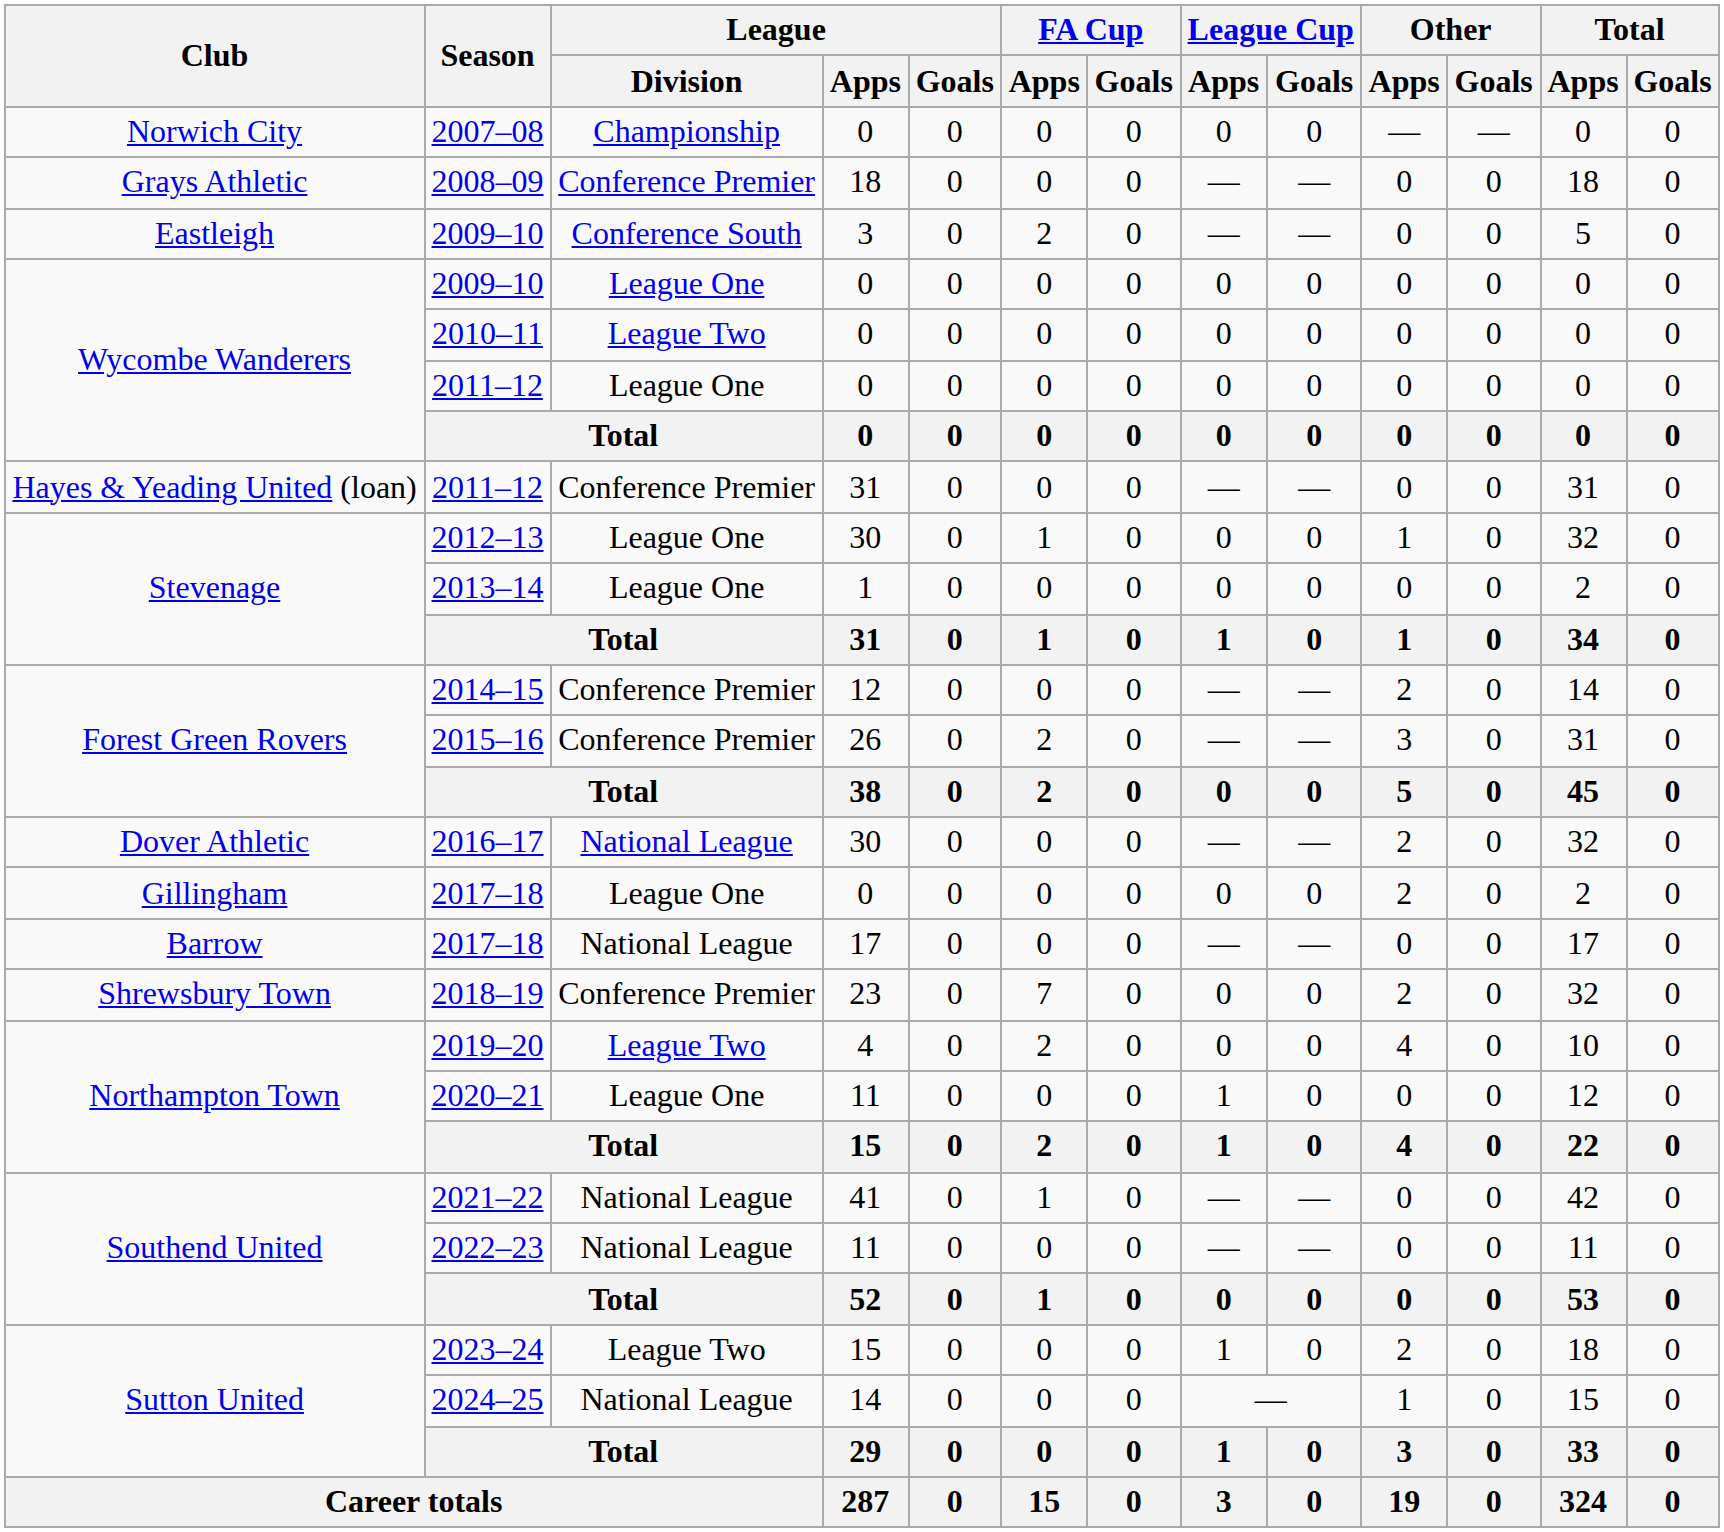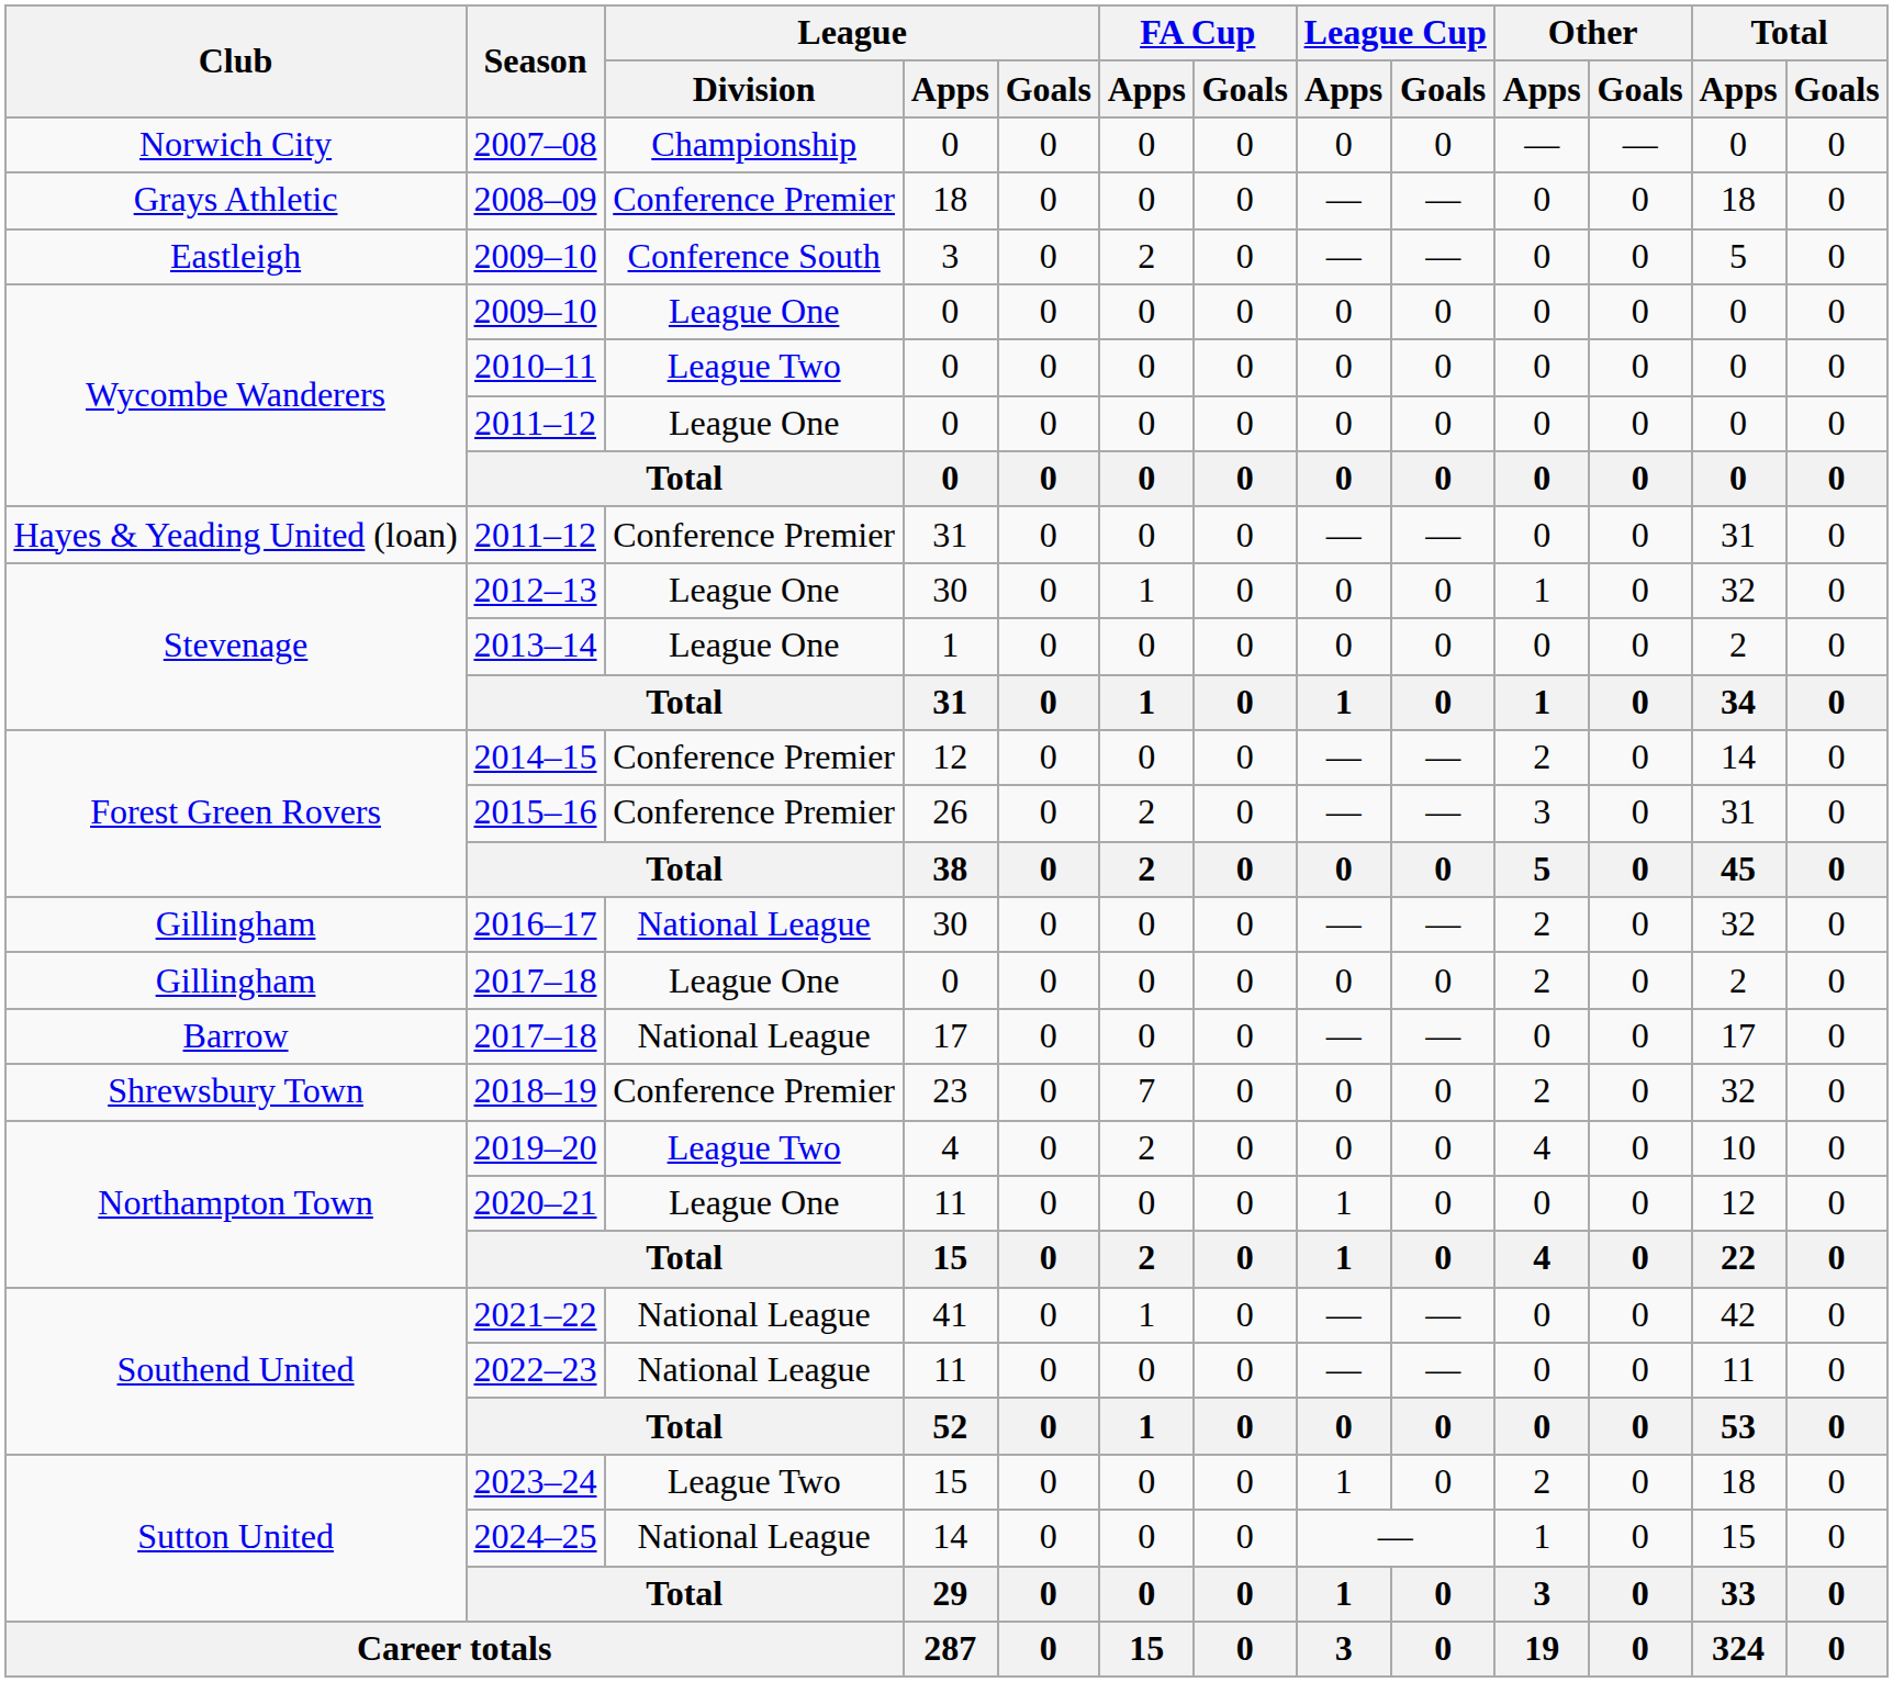 <table class="wikitable" style="text-align:center">
 <tr>
 <th rowspan="2">Club</th>
 <th rowspan="2">Season</th>
 <th colspan="3">League</th>
 <th colspan="2"><a href='#'>FA Cup</a></th>
 <th colspan="2"><a href='#'>League Cup</a></th>
 <th colspan="2">Other</th>
 <th colspan="2">Total</th>
 </tr>
 <tr>
 <th>Division</th>
 <th>Apps</th>
 <th>Goals</th>
 <th>Apps</th>
 <th>Goals</th>
 <th>Apps</th>
 <th>Goals</th>
 <th>Apps</th>
 <th>Goals</th>
 <th>Apps</th>
 <th>Goals</th>
 </tr>
 <tr>
 <td><a href='#'>Norwich City</a></td>
 <td><a href='#'>2007–08</a></td>
 <td><a href='#'>Championship</a></td>
 <td>0</td>
 <td>0</td>
 <td>0</td>
 <td>0</td>
 <td>0</td>
 <td>0</td>
 <td>—</td>
 <td>—</td>
 <td>0</td>
 <td>0</td>
 </tr>
 <tr>
 <td><a href='#'>Grays Athletic</a></td>
 <td><a href='#'>2008–09</a></td>
 <td><a href='#'>Conference Premier</a></td>
 <td>18</td>
 <td>0</td>
 <td>0</td>
 <td>0</td>
 <td>—</td>
 <td>—</td>
 <td>0</td>
 <td>0</td>
 <td>18</td>
 <td>0</td>
 </tr>
 <tr>
 <td><a href='#'>Eastleigh</a></td>
 <td><a href='#'>2009–10</a></td>
 <td><a href='#'>Conference South</a></td>
 <td>3</td>
 <td>0</td>
 <td>2</td>
 <td>0</td>
 <td>—</td>
 <td>—</td>
 <td>0</td>
 <td>0</td>
 <td>5</td>
 <td>0</td>
 </tr>
 <tr>
 <td rowspan="4"><a href='#'>Wycombe Wanderers</a></td>
 <td><a href='#'>2009–10</a></td>
 <td><a href='#'>League One</a></td>
 <td>0</td>
 <td>0</td>
 <td>0</td>
 <td>0</td>
 <td>0</td>
 <td>0</td>
 <td>0</td>
 <td>0</td>
 <td>0</td>
 <td>0</td>
 </tr>
 <tr>
 <td><a href='#'>2010–11</a></td>
 <td><a href='#'>League Two</a></td>
 <td>0</td>
 <td>0</td>
 <td>0</td>
 <td>0</td>
 <td>0</td>
 <td>0</td>
 <td>0</td>
 <td>0</td>
 <td>0</td>
 <td>0</td>
 </tr>
 <tr>
 <td><a href='#'>2011–12</a></td>
 <td>League One</td>
 <td>0</td>
 <td>0</td>
 <td>0</td>
 <td>0</td>
 <td>0</td>
 <td>0</td>
 <td>0</td>
 <td>0</td>
 <td>0</td>
 <td>0</td>
 </tr>
 <tr>
 <th colspan="2">Total</th>
 <th>0</th>
 <th>0</th>
 <th>0</th>
 <th>0</th>
 <th>0</th>
 <th>0</th>
 <th>0</th>
 <th>0</th>
 <th>0</th>
 <th>0</th>
 </tr>
 <tr>
 <td><a href='#'>Hayes & Yeading United</a> (loan)</td>
 <td><a href='#'>2011–12</a></td>
 <td>Conference Premier</td>
 <td>31</td>
 <td>0</td>
 <td>0</td>
 <td>0</td>
 <td>—</td>
 <td>—</td>
 <td>0</td>
 <td>0</td>
 <td>31</td>
 <td>0</td>
 </tr>
 <tr>
 <td rowspan="3"><a href='#'>Stevenage</a></td>
 <td><a href='#'>2012–13</a></td>
 <td rowspan="1">League One</td>
 <td>30</td>
 <td>0</td>
 <td>1</td>
 <td>0</td>
 <td>0</td>
 <td>0</td>
 <td>1</td>
 <td>0</td>
 <td>32</td>
 <td>0</td>
 </tr>
 <tr>
 <td><a href='#'>2013–14</a></td>
 <td rowspan="1">League One</td>
 <td>1</td>
 <td>0</td>
 <td>0</td>
 <td>0</td>
 <td>0</td>
 <td>0</td>
 <td>0</td>
 <td>0</td>
 <td>2</td>
 <td>0</td>
 </tr>
 <tr>
 <th colspan="2">Total</th>
 <th>31</th>
 <th>0</th>
 <th>1</th>
 <th>0</th>
 <th>1</th>
 <th>0</th>
 <th>1</th>
 <th>0</th>
 <th>34</th>
 <th>0</th>
 </tr>
 <tr>
 <td rowspan="3"><a href='#'>Forest Green Rovers</a></td>
 <td><a href='#'>2014–15</a></td>
 <td rowspan="1">Conference Premier</td>
 <td>12</td>
 <td>0</td>
 <td>0</td>
 <td>0</td>
 <td>—</td>
 <td>—</td>
 <td>2</td>
 <td>0</td>
 <td>14</td>
 <td>0</td>
 </tr>
 <tr>
 <td><a href='#'>2015–16</a></td>
 <td rowspan="1">Conference Premier</td>
 <td>26</td>
 <td>0</td>
 <td>2</td>
 <td>0</td>
 <td>—</td>
 <td>—</td>
 <td>3</td>
 <td>0</td>
 <td>31</td>
 <td>0</td>
 </tr>
 <tr>
 <th colspan="2">Total</th>
 <th>38</th>
 <th>0</th>
 <th>2</th>
 <th>0</th>
 <th>0</th>
 <th>0</th>
 <th>5</th>
 <th>0</th>
 <th>45</th>
 <th>0</th>
 </tr>
 <tr>
-<td><a href='#'>Dover Athletic</a></td>
+<td><a href='#'>Gillingham</a></td>
 <td><a href='#'>2016–17</a></td>
 <td><a href='#'>National League</a></td>
 <td>30</td>
 <td>0</td>
 <td>0</td>
 <td>0</td>
 <td>—</td>
 <td>—</td>
 <td>2</td>
 <td>0</td>
 <td>32</td>
 <td>0</td>
 </tr>
 <tr>
 <td><a href='#'>Gillingham</a></td>
 <td><a href='#'>2017–18</a></td>
 <td>League One</td>
 <td>0</td>
 <td>0</td>
 <td>0</td>
 <td>0</td>
 <td>0</td>
 <td>0</td>
 <td>2</td>
 <td>0</td>
 <td>2</td>
 <td>0</td>
 </tr>
 <tr>
 <td><a href='#'>Barrow</a></td>
 <td><a href='#'>2017–18</a></td>
 <td>National League</td>
 <td>17</td>
 <td>0</td>
 <td>0</td>
 <td>0</td>
 <td>—</td>
 <td>—</td>
 <td>0</td>
 <td>0</td>
 <td>17</td>
 <td>0</td>
 </tr>
 <tr>
 <td><a href='#'>Shrewsbury Town</a></td>
 <td><a href='#'>2018–19</a></td>
 <td rowspan="1">Conference Premier</td>
 <td>23</td>
 <td>0</td>
 <td>7</td>
 <td>0</td>
 <td>0</td>
 <td>0</td>
 <td>2</td>
 <td>0</td>
 <td>32</td>
 <td>0</td>
 </tr>
 <tr>
 <td rowspan="3"><a href='#'>Northampton Town</a></td>
 <td><a href='#'>2019–20</a></td>
 <td><a href='#'>League Two</a></td>
 <td>4</td>
 <td>0</td>
 <td>2</td>
 <td>0</td>
 <td>0</td>
 <td>0</td>
 <td>4</td>
 <td>0</td>
 <td>10</td>
 <td>0</td>
 </tr>
 <tr>
 <td><a href='#'>2020–21</a></td>
 <td>League One</td>
 <td>11</td>
 <td>0</td>
 <td>0</td>
 <td>0</td>
 <td>1</td>
 <td>0</td>
 <td>0</td>
 <td>0</td>
 <td>12</td>
 <td>0</td>
 </tr>
 <tr>
 <th colspan="2">Total</th>
 <th>15</th>
 <th>0</th>
 <th>2</th>
 <th>0</th>
 <th>1</th>
 <th>0</th>
 <th>4</th>
 <th>0</th>
 <th>22</th>
 <th>0</th>
 </tr>
 <tr>
 <td rowspan="3"><a href='#'>Southend United</a></td>
 <td><a href='#'>2021–22</a></td>
 <td>National League</td>
 <td>41</td>
 <td>0</td>
 <td>1</td>
 <td>0</td>
 <td>—</td>
 <td>—</td>
 <td>0</td>
 <td>0</td>
 <td>42</td>
 <td>0</td>
 </tr>
 <tr>
 <td><a href='#'>2022–23</a></td>
 <td>National League</td>
 <td>11</td>
 <td>0</td>
 <td>0</td>
 <td>0</td>
 <td>—</td>
 <td>—</td>
 <td>0</td>
 <td>0</td>
 <td>11</td>
 <td>0</td>
 </tr>
 <tr>
 <th colspan="2">Total</th>
 <th>52</th>
 <th>0</th>
 <th>1</th>
 <th>0</th>
 <th>0</th>
 <th>0</th>
 <th>0</th>
 <th>0</th>
 <th>53</th>
 <th>0</th>
 </tr>
 <tr>
 <td rowspan="3"><a href='#'>Sutton United</a></td>
 <td><a href='#'>2023–24</a></td>
 <td>League Two</td>
 <td>15</td>
 <td>0</td>
 <td>0</td>
 <td>0</td>
 <td>1</td>
 <td>0</td>
 <td>2</td>
 <td>0</td>
 <td>18</td>
 <td>0</td>
 </tr>
 <tr>
 <td><a href='#'>2024–25</a></td>
 <td>National League</td>
 <td>14</td>
 <td>0</td>
 <td>0</td>
 <td>0</td>
 <td colspan="2">—</td>
 <td>1</td>
 <td>0</td>
 <td>15</td>
 <td>0</td>
 </tr>
 <tr>
 <th colspan="2">Total</th>
 <th>29</th>
 <th>0</th>
 <th>0</th>
 <th>0</th>
 <th>1</th>
 <th>0</th>
 <th>3</th>
 <th>0</th>
 <th>33</th>
 <th>0</th>
 </tr>
 <tr>
 <th colspan="3">Career totals</th>
 <th>287</th>
 <th>0</th>
 <th>15</th>
 <th>0</th>
 <th>3</th>
 <th>0</th>
 <th>19</th>
 <th>0</th>
 <th>324</th>
 <th>0</th>
 </tr>
 </table>
